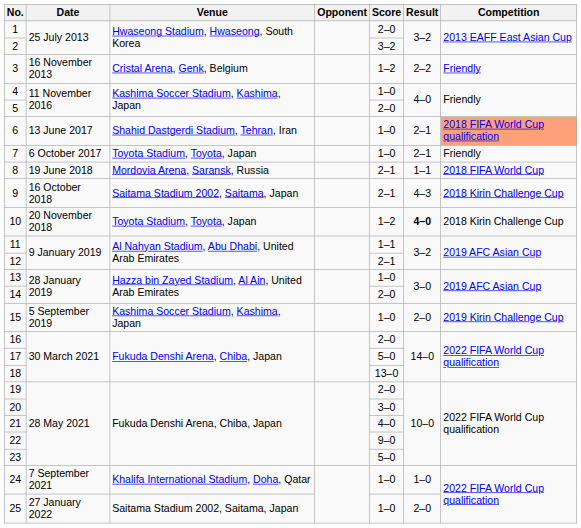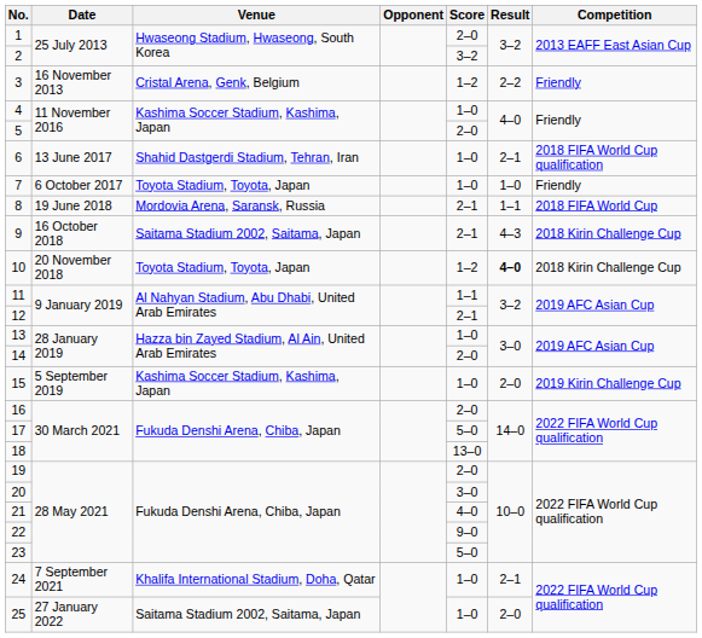 <table class="wikitable sortable">
 <tr>
 <th scope="col">No.</th>
 <th scope="col">Date</th>
 <th scope="col">Venue</th>
 <th scope="col">Opponent</th>
 <th scope="col">Score</th>
 <th scope="col">Result</th>
 <th scope="col">Competition</th>
 </tr>
 <tr>
 <td align="center">1</td>
 <td rowspan="2">25 July 2013</td>
 <td rowspan="2"><a href='#'>Hwaseong Stadium</a>, <a href='#'>Hwaseong</a>, South Korea</td>
 <td rowspan="2"></td>
 <td align="center">2–0</td>
 <td rowspan="2" align="center">3–2</td>
 <td rowspan="2"><a href='#'>2013 EAFF East Asian Cup</a></td>
 </tr>
 <tr>
 <td align="center">2</td>
 <td align="center">3–2</td>
 </tr>
 <tr>
 <td align="center">3</td>
 <td>16 November 2013</td>
 <td><a href='#'>Cristal Arena</a>, <a href='#'>Genk</a>, Belgium</td>
 <td></td>
 <td align="center">1–2</td>
 <td align="center">2–2</td>
 <td><a href='#'>Friendly</a></td>
 </tr>
 <tr>
 <td align="center">4</td>
 <td rowspan="2">11 November 2016</td>
 <td rowspan="2"><a href='#'>Kashima Soccer Stadium</a>, <a href='#'>Kashima</a>, Japan</td>
 <td rowspan="2"></td>
 <td align="center">1–0</td>
 <td rowspan="2" align="center">4–0</td>
 <td rowspan="2">Friendly</td>
 </tr>
 <tr>
 <td align="center">5</td>
 <td align="center">2–0</td>
 </tr>
 <tr>
 <td align="center">6</td>
 <td>13 June 2017</td>
 <td><a href='#'>Shahid Dastgerdi Stadium</a>, <a href='#'>Tehran</a>, Iran</td>
 <td></td>
 <td align="center">1–0</td>
 <td align="center">2–1</td>
-<td style="background: lightsalmon;"><a href='#'>2018 FIFA World Cup qualification</a></td>
+<td><a href='#'>2018 FIFA World Cup qualification</a></td>
 </tr>
 <tr>
 <td align="center">7</td>
 <td>6 October 2017</td>
 <td><a href='#'>Toyota Stadium</a>, <a href='#'>Toyota</a>, Japan</td>
 <td></td>
 <td align="center">1–0</td>
-<td align="center">2–1</td>
+<td align="center">1–0</td>
 <td>Friendly</td>
 </tr>
 <tr>
 <td align="center">8</td>
 <td>19 June 2018</td>
 <td><a href='#'>Mordovia Arena</a>, <a href='#'>Saransk</a>, Russia</td>
 <td></td>
 <td align="center">2–1</td>
 <td align="center">1–1</td>
 <td><a href='#'>2018 FIFA World Cup</a></td>
 </tr>
 <tr>
 <td align="center">9</td>
 <td>16 October 2018</td>
 <td><a href='#'>Saitama Stadium 2002</a>, <a href='#'>Saitama</a>, Japan</td>
 <td></td>
 <td align="center">2–1</td>
 <td align="center">4–3</td>
 <td><a href='#'>2018 Kirin Challenge Cup</a></td>
 </tr>
 <tr>
 <td align="center">10</td>
 <td>20 November 2018</td>
 <td><a href='#'>Toyota Stadium</a>, <a href='#'>Toyota</a>, Japan</td>
 <td></td>
 <td align="center">1–2</td>
 <td align="center"><strong>4–0</strong></td>
 <td>2018 Kirin Challenge Cup</td>
 </tr>
 <tr>
 <td align="center">11</td>
 <td rowspan="2">9 January 2019</td>
 <td rowspan="2"><a href='#'>Al Nahyan Stadium</a>, <a href='#'>Abu Dhabi</a>, United Arab Emirates</td>
 <td rowspan="2"></td>
 <td align="center">1–1</td>
 <td rowspan="2" align="center">3–2</td>
 <td rowspan="2"><a href='#'>2019 AFC Asian Cup</a></td>
 </tr>
 <tr>
 <td align="center">12</td>
 <td align="center">2–1</td>
 </tr>
 <tr>
 <td align="center">13</td>
 <td rowspan="2">28 January 2019</td>
 <td rowspan="2"><a href='#'>Hazza bin Zayed Stadium</a>, <a href='#'>Al Ain</a>, United Arab Emirates</td>
 <td rowspan="2"></td>
 <td align="center">1–0</td>
 <td rowspan="2" align="center">3–0</td>
 <td rowspan="2"><a href='#'>2019 AFC Asian Cup</a></td>
 </tr>
 <tr>
 <td align="center">14</td>
 <td align="center">2–0</td>
 </tr>
 <tr>
 <td align="center">15</td>
 <td>5 September 2019</td>
 <td><a href='#'>Kashima Soccer Stadium</a>, <a href='#'>Kashima</a>, Japan</td>
 <td></td>
 <td align="center">1–0</td>
 <td align="center">2–0</td>
 <td><a href='#'>2019 Kirin Challenge Cup</a></td>
 </tr>
 <tr>
 <td align="center">16</td>
 <td rowspan="3">30 March 2021</td>
 <td rowspan="3"><a href='#'>Fukuda Denshi Arena</a>, <a href='#'>Chiba</a>, Japan</td>
 <td rowspan="3"></td>
 <td align="center">2–0</td>
 <td rowspan="3" align="center">14–0</td>
 <td rowspan="3"><a href='#'>2022 FIFA World Cup qualification</a></td>
 </tr>
 <tr>
 <td align="center">17</td>
 <td align="center">5–0</td>
 </tr>
 <tr>
 <td align="center">18</td>
 <td align="center">13–0</td>
 </tr>
 <tr>
 <td align="center">19</td>
 <td rowspan="5">28 May 2021</td>
 <td rowspan="5">Fukuda Denshi Arena, Chiba, Japan</td>
 <td rowspan="5"></td>
 <td align="center">2–0</td>
 <td rowspan="5" align="center">10–0</td>
 <td rowspan="5">2022 FIFA World Cup qualification</td>
 </tr>
 <tr>
 <td align="center">20</td>
 <td align="center">3–0</td>
 </tr>
 <tr>
 <td align="center">21</td>
 <td align="center">4–0</td>
 </tr>
 <tr>
 <td align="center">22</td>
 <td align="center">9–0</td>
 </tr>
 <tr>
 <td align="center">23</td>
 <td align="center">5–0</td>
 </tr>
 <tr>
 <td align="center">24</td>
 <td>7 September 2021</td>
 <td><a href='#'>Khalifa International Stadium</a>, <a href='#'>Doha</a>, Qatar</td>
 <td rowspan="2"></td>
 <td align="center">1–0</td>
-<td align="center">1–0</td>
+<td align="center">2–1</td>
 <td rowspan="2"><a href='#'>2022 FIFA World Cup qualification</a></td>
 </tr>
 <tr>
 <td align="center">25</td>
 <td>27 January 2022</td>
 <td>Saitama Stadium 2002, Saitama, Japan</td>
 <td align="center">1–0</td>
 <td align="center">2–0</td>
 </tr>
 </table>
